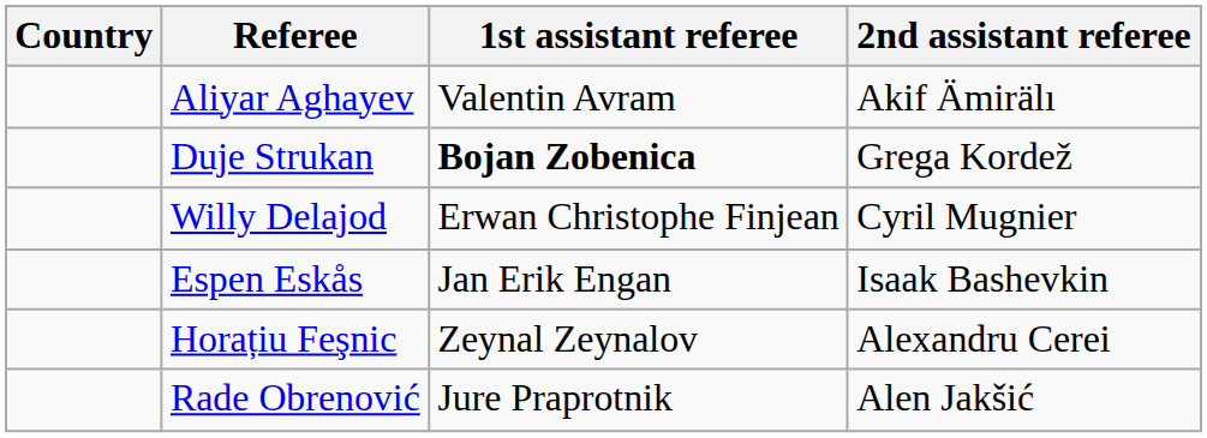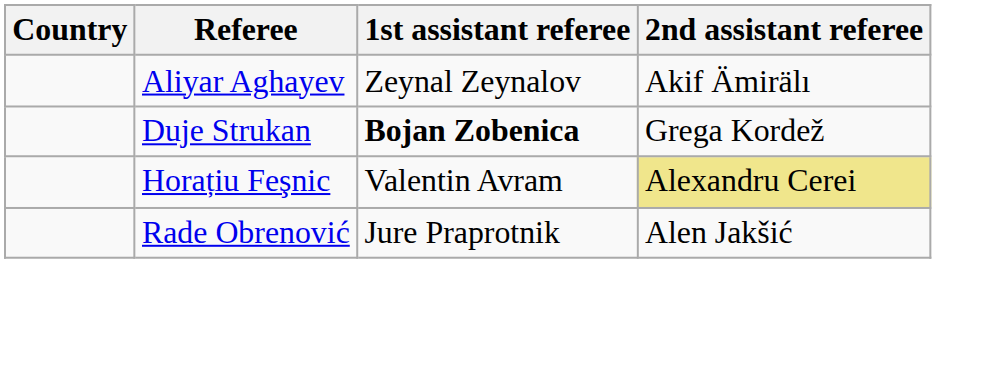 <table class="wikitable">
 <tr>
 <th>Country</th>
 <th>Referee</th>
 <th>1st assistant referee</th>
 <th>2nd assistant referee</th>
 </tr>
 <tr>
 <td></td>
 <td><a href='#'>Aliyar Aghayev</a></td>
-<td>Valentin Avram</td>
+<td>Zeynal Zeynalov</td>
 <td>Akif Ämirälı</td>
 </tr>
 <tr>
 <td></td>
 <td><a href='#'>Duje Strukan</a></td>
 <td><strong>Bojan Zobenica</strong></td>
 <td>Grega Kordež</td>
 </tr>
 <tr>
 <td></td>
-<td><a href='#'>Willy Delajod</a></td>
-<td>Erwan Christophe Finjean</td>
-<td>Cyril Mugnier</td>
-</tr>
-<tr>
-<td></td>
-<td><a href='#'>Espen Eskås</a></td>
-<td>Jan Erik Engan</td>
-<td>Isaak Bashevkin</td>
-</tr>
-<tr>
-<td></td>
 <td><a href='#'>Horațiu Feşnic</a></td>
-<td>Zeynal Zeynalov</td>
-<td>Alexandru Cerei</td>
+<td>Valentin Avram</td>
+<td style="background: khaki;">Alexandru Cerei</td>
 </tr>
 <tr>
 <td></td>
 <td><a href='#'>Rade Obrenović</a></td>
 <td>Jure Praprotnik</td>
 <td>Alen Jakšić</td>
 </tr>
 </table>
